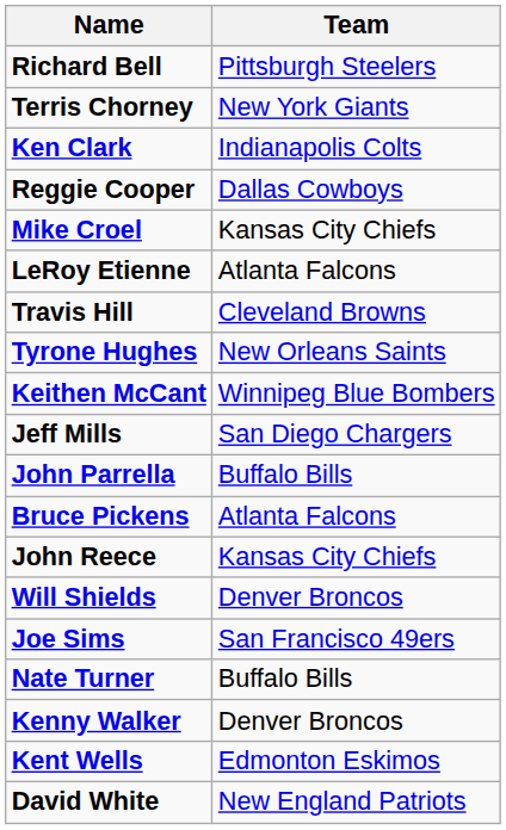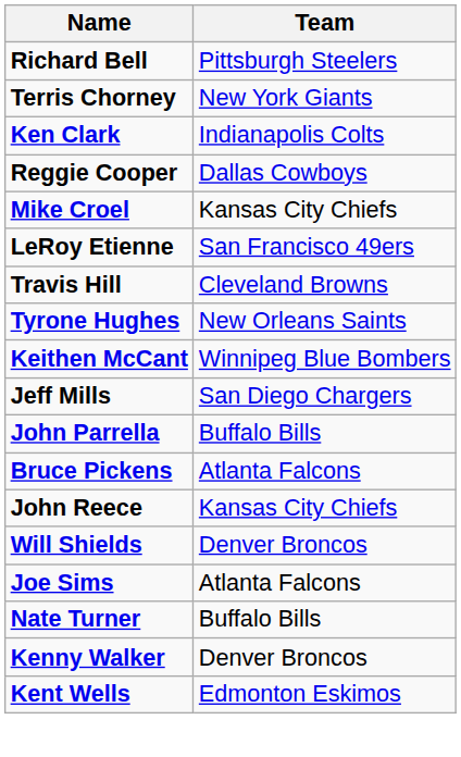 <table class="wikitable">
 <tr>
 <th>Name</th>
 <th>Team</th>
 </tr>
 <tr>
 <td><strong>Richard Bell</strong></td>
 <td><a href='#'>Pittsburgh Steelers</a></td>
 </tr>
 <tr>
 <td><strong>Terris Chorney</strong></td>
 <td><a href='#'>New York Giants</a></td>
 </tr>
 <tr>
 <td><strong><a href='#'>Ken Clark</a></strong></td>
 <td><a href='#'>Indianapolis Colts</a></td>
 </tr>
 <tr>
 <td><strong>Reggie Cooper</strong></td>
 <td><a href='#'>Dallas Cowboys</a></td>
 </tr>
 <tr>
 <td><strong><a href='#'>Mike Croel</a></strong></td>
 <td>Kansas City Chiefs</td>
 </tr>
 <tr>
 <td><strong>LeRoy Etienne</strong></td>
-<td>Atlanta Falcons</td>
+<td><a href='#'>San Francisco 49ers</a></td>
 </tr>
 <tr>
 <td><strong>Travis Hill</strong></td>
 <td><a href='#'>Cleveland Browns</a></td>
 </tr>
 <tr>
 <td><strong><a href='#'>Tyrone Hughes</a></strong></td>
 <td><a href='#'>New Orleans Saints</a></td>
 </tr>
 <tr>
 <td><strong><a href='#'>Keithen McCant</a></strong></td>
 <td><a href='#'>Winnipeg Blue Bombers</a></td>
 </tr>
 <tr>
 <td><strong>Jeff Mills</strong></td>
 <td><a href='#'>San Diego Chargers</a></td>
 </tr>
 <tr>
 <td><strong><a href='#'>John Parrella</a></strong></td>
 <td><a href='#'>Buffalo Bills</a></td>
 </tr>
 <tr>
 <td><strong><a href='#'>Bruce Pickens</a></strong></td>
 <td><a href='#'>Atlanta Falcons</a></td>
 </tr>
 <tr>
 <td><strong>John Reece</strong></td>
 <td><a href='#'>Kansas City Chiefs</a></td>
 </tr>
 <tr>
 <td><strong><a href='#'>Will Shields</a></strong></td>
 <td><a href='#'>Denver Broncos</a></td>
 </tr>
 <tr>
 <td><strong><a href='#'>Joe Sims</a></strong></td>
-<td><a href='#'>San Francisco 49ers</a></td>
+<td>Atlanta Falcons</td>
 </tr>
 <tr>
 <td><strong><a href='#'>Nate Turner</a></strong></td>
 <td>Buffalo Bills</td>
 </tr>
 <tr>
 <td><strong><a href='#'>Kenny Walker</a></strong></td>
 <td>Denver Broncos</td>
 </tr>
 <tr>
 <td><strong><a href='#'>Kent Wells</a></strong></td>
 <td><a href='#'>Edmonton Eskimos</a></td>
 </tr>
-<tr>
-<td><strong>David White</strong></td>
-<td><a href='#'>New England Patriots</a></td>
-</tr>
 </table>
